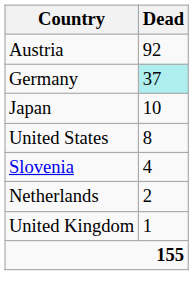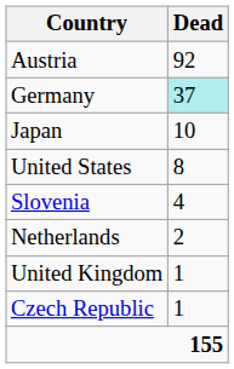 <table class=wikitable align=right>
 <tr>
 <th>Country</th>
 <th>Dead</th>
 </tr>
 <tr>
 <td>Austria</td>
 <td>92</td>
 </tr>
 <tr>
 <td>Germany</td>
 <td style="background: paleturquoise;">37</td>
 </tr>
 <tr>
 <td>Japan</td>
 <td>10</td>
 </tr>
 <tr>
 <td>United States</td>
 <td>8</td>
 </tr>
 <tr>
 <td><a href='#'>Slovenia</a></td>
 <td>4</td>
 </tr>
 <tr>
 <td>Netherlands</td>
 <td>2</td>
 </tr>
 <tr>
 <td>United Kingdom</td>
 <td>1</td>
 </tr>
 <tr>
+<td><a href='#'>Czech Republic</a></td>
+<td>1</td>
+</tr>
+<tr>
 <td colspan=2 style="text-align:right;font-weight:bold">155</td>
 </tr>
 </table>
